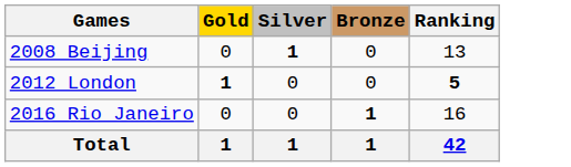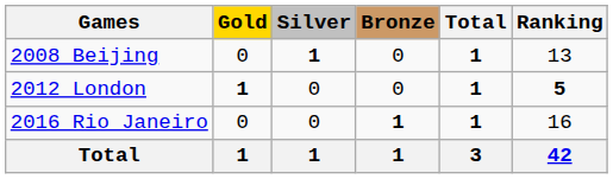 <table class="wikitable sortable" style="text-align:center">
 <tr>
 <th>Games</th>
 <th style="background-color:gold;">Gold</th>
 <th style="background-color:silver;">Silver</th>
 <th style="background-color:#c96;">Bronze</th>
+<th>Total</th>
 <th>Ranking</th>
 </tr>
 <tr>
 <td align="left"> <a href='#'>2008 Beijing</a></td>
 <td>0</td>
 <td><strong>1</strong></td>
 <td>0</td>
+<td><strong>1</strong></td>
 <td>13</td>
 </tr>
 <tr>
 <td align="left"> <a href='#'>2012 London</a></td>
 <td><strong>1</strong></td>
 <td>0</td>
 <td>0</td>
+<td><strong>1</strong></td>
 <td><strong>5</strong></td>
 </tr>
 <tr>
 <td align="left"> <a href='#'>2016 Rio Janeiro</a></td>
 <td>0</td>
 <td>0</td>
+<td><strong>1</strong></td>
 <td><strong>1</strong></td>
 <td>16</td>
 </tr>
 <tr>
 <th>Total</th>
 <th>1</th>
 <th>1</th>
 <th>1</th>
+<th>3</th>
 <th><a href='#'>42</a></th>
 </tr>
 </table>
